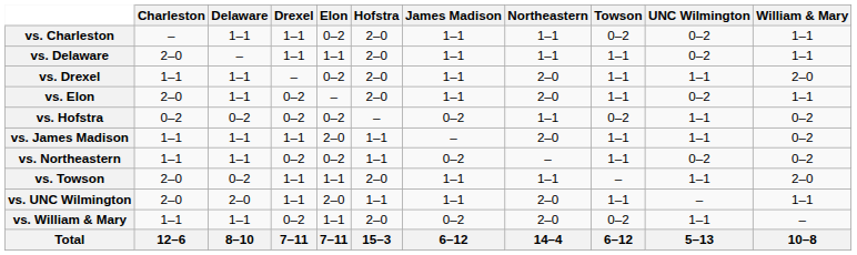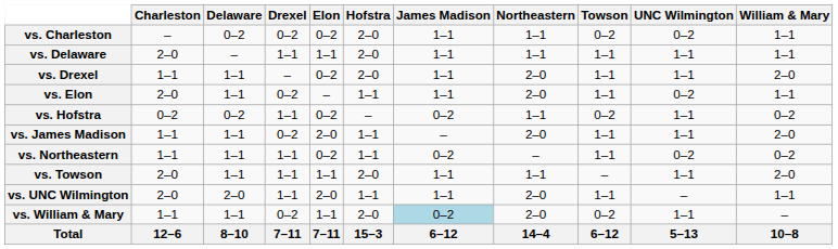 <table class="wikitable" style="white-space:nowrap;font-size:90%;">
 <tr>
 <th colspan=1 style="background:white; border-top-style:hidden; border-left-style:hidden;"   width=75> </th>
 <th style=>Charleston</th>
 <th style=>Delaware</th>
 <th style=>Drexel</th>
 <th style=>Elon</th>
 <th style=>Hofstra</th>
 <th style=>James Madison</th>
 <th style=>Northeastern</th>
 <th style=>Towson</th>
 <th style=>UNC Wilmington</th>
 <th style=>William & Mary</th>
 </tr>
 <tr style="text-align:center;">
 <th>vs. Charleston</th>
 <td>–</td>
-<td>1–1</td>
-<td>1–1</td>
+<td>0–2</td>
+<td>0–2</td>
 <td>0–2</td>
 <td>2–0</td>
 <td>1–1</td>
 <td>1–1</td>
 <td>0–2</td>
 <td>0–2</td>
 <td>1–1</td>
 </tr>
 <tr style="text-align:center;">
 <th>vs. Delaware</th>
 <td>2–0</td>
 <td>–</td>
 <td>1–1</td>
 <td>1–1</td>
 <td>2–0</td>
 <td>1–1</td>
 <td>1–1</td>
 <td>1–1</td>
-<td>0–2</td>
+<td>1–1</td>
 <td>1–1</td>
 </tr>
 <tr style="text-align:center;">
 <th>vs. Drexel</th>
 <td>1–1</td>
 <td>1–1</td>
 <td>–</td>
 <td>0–2</td>
 <td>2–0</td>
 <td>1–1</td>
 <td>2–0</td>
 <td>1–1</td>
 <td>1–1</td>
 <td>2–0</td>
 </tr>
 <tr style="text-align:center;">
 <th>vs. Elon</th>
 <td>2–0</td>
 <td>1–1</td>
 <td>0–2</td>
 <td>–</td>
-<td>2–0</td>
+<td>1–1</td>
 <td>1–1</td>
 <td>2–0</td>
 <td>1–1</td>
 <td>0–2</td>
 <td>1–1</td>
 </tr>
 <tr style="text-align:center;">
 <th>vs. Hofstra</th>
 <td>0–2</td>
 <td>0–2</td>
-<td>0–2</td>
+<td>1–1</td>
 <td>0–2</td>
 <td>–</td>
 <td>0–2</td>
 <td>1–1</td>
 <td>0–2</td>
 <td>1–1</td>
 <td>0–2</td>
 </tr>
 <tr style="text-align:center;">
 <th>vs. James Madison</th>
 <td>1–1</td>
 <td>1–1</td>
-<td>1–1</td>
+<td>0–2</td>
 <td>2–0</td>
 <td>1–1</td>
 <td>–</td>
 <td>2–0</td>
 <td>1–1</td>
 <td>1–1</td>
-<td>0–2</td>
+<td>2–0</td>
 </tr>
 <tr style="text-align:center;">
 <th>vs. Northeastern</th>
 <td>1–1</td>
 <td>1–1</td>
-<td>0–2</td>
+<td>1–1</td>
 <td>0–2</td>
 <td>1–1</td>
 <td>0–2</td>
 <td>–</td>
 <td>1–1</td>
 <td>0–2</td>
 <td>0–2</td>
 </tr>
 <tr style="text-align:center;">
 <th>vs. Towson</th>
 <td>2–0</td>
-<td>0–2</td>
+<td>1–1</td>
 <td>1–1</td>
 <td>1–1</td>
 <td>2–0</td>
 <td>1–1</td>
 <td>1–1</td>
 <td>–</td>
 <td>1–1</td>
 <td>2–0</td>
 </tr>
 <tr style="text-align:center;">
 <th>vs. UNC Wilmington</th>
 <td>2–0</td>
 <td>2–0</td>
 <td>1–1</td>
 <td>2–0</td>
 <td>1–1</td>
 <td>1–1</td>
 <td>2–0</td>
 <td>1–1</td>
 <td>–</td>
 <td>1–1</td>
 </tr>
 <tr style="text-align:center;">
 <th>vs. William & Mary</th>
 <td>1–1</td>
 <td>1–1</td>
 <td>0–2</td>
 <td>1–1</td>
 <td>2–0</td>
-<td>0–2</td>
+<td style="background: lightblue;">0–2</td>
 <td>2–0</td>
 <td>0–2</td>
 <td>1–1</td>
 <td>–<br></td>
 </tr>
 <tr style="text-align:center;">
 <th>Total</th>
 <th>12–6</th>
 <th>8–10</th>
 <th>7–11</th>
 <th>7–11</th>
 <th>15–3</th>
 <th>6–12</th>
 <th>14–4</th>
 <th>6–12</th>
 <th>5–13</th>
 <th>10–8</th>
 </tr>
 </table>
